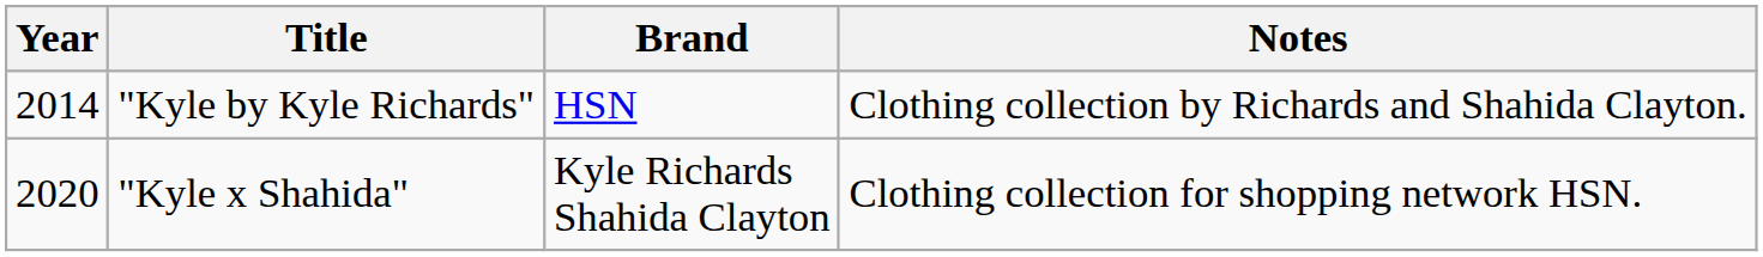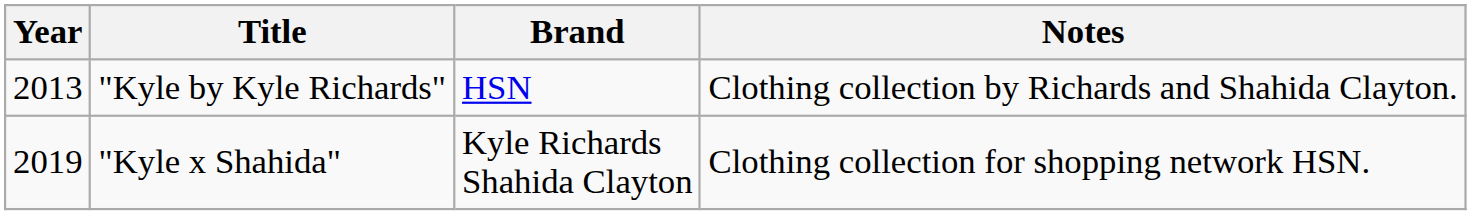 <table class="wikitable">
 <tr>
 <th>Year</th>
 <th>Title</th>
 <th>Brand</th>
 <th>Notes</th>
 </tr>
 <tr>
-<td>2014</td>
+<td>2013</td>
 <td>"Kyle by Kyle Richards"</td>
 <td><a href='#'>HSN</a></td>
 <td>Clothing collection by Richards and Shahida Clayton.</td>
 </tr>
 <tr>
-<td>2020</td>
+<td>2019</td>
 <td>"Kyle x Shahida"</td>
 <td>Kyle Richards<br>Shahida Clayton</td>
 <td>Clothing collection for shopping network HSN.</td>
 </tr>
 </table>
